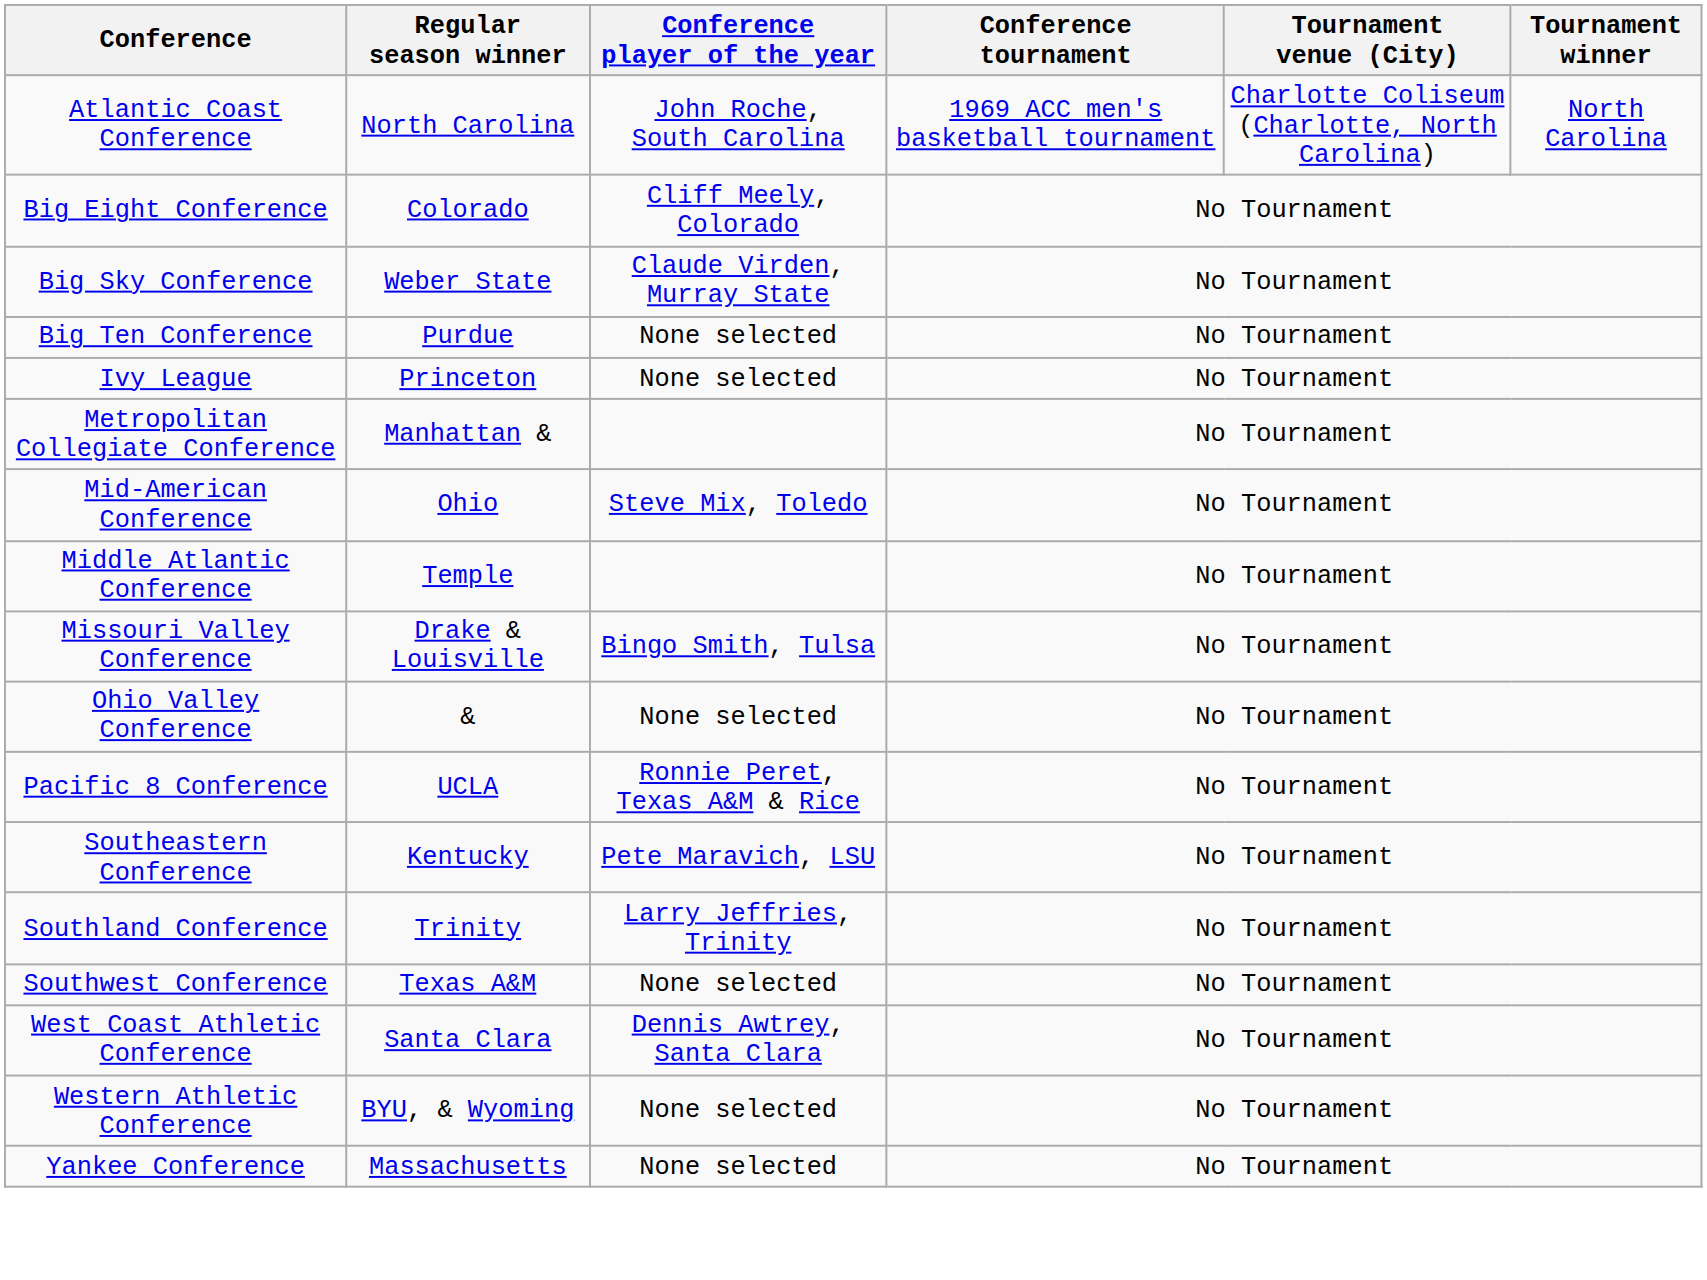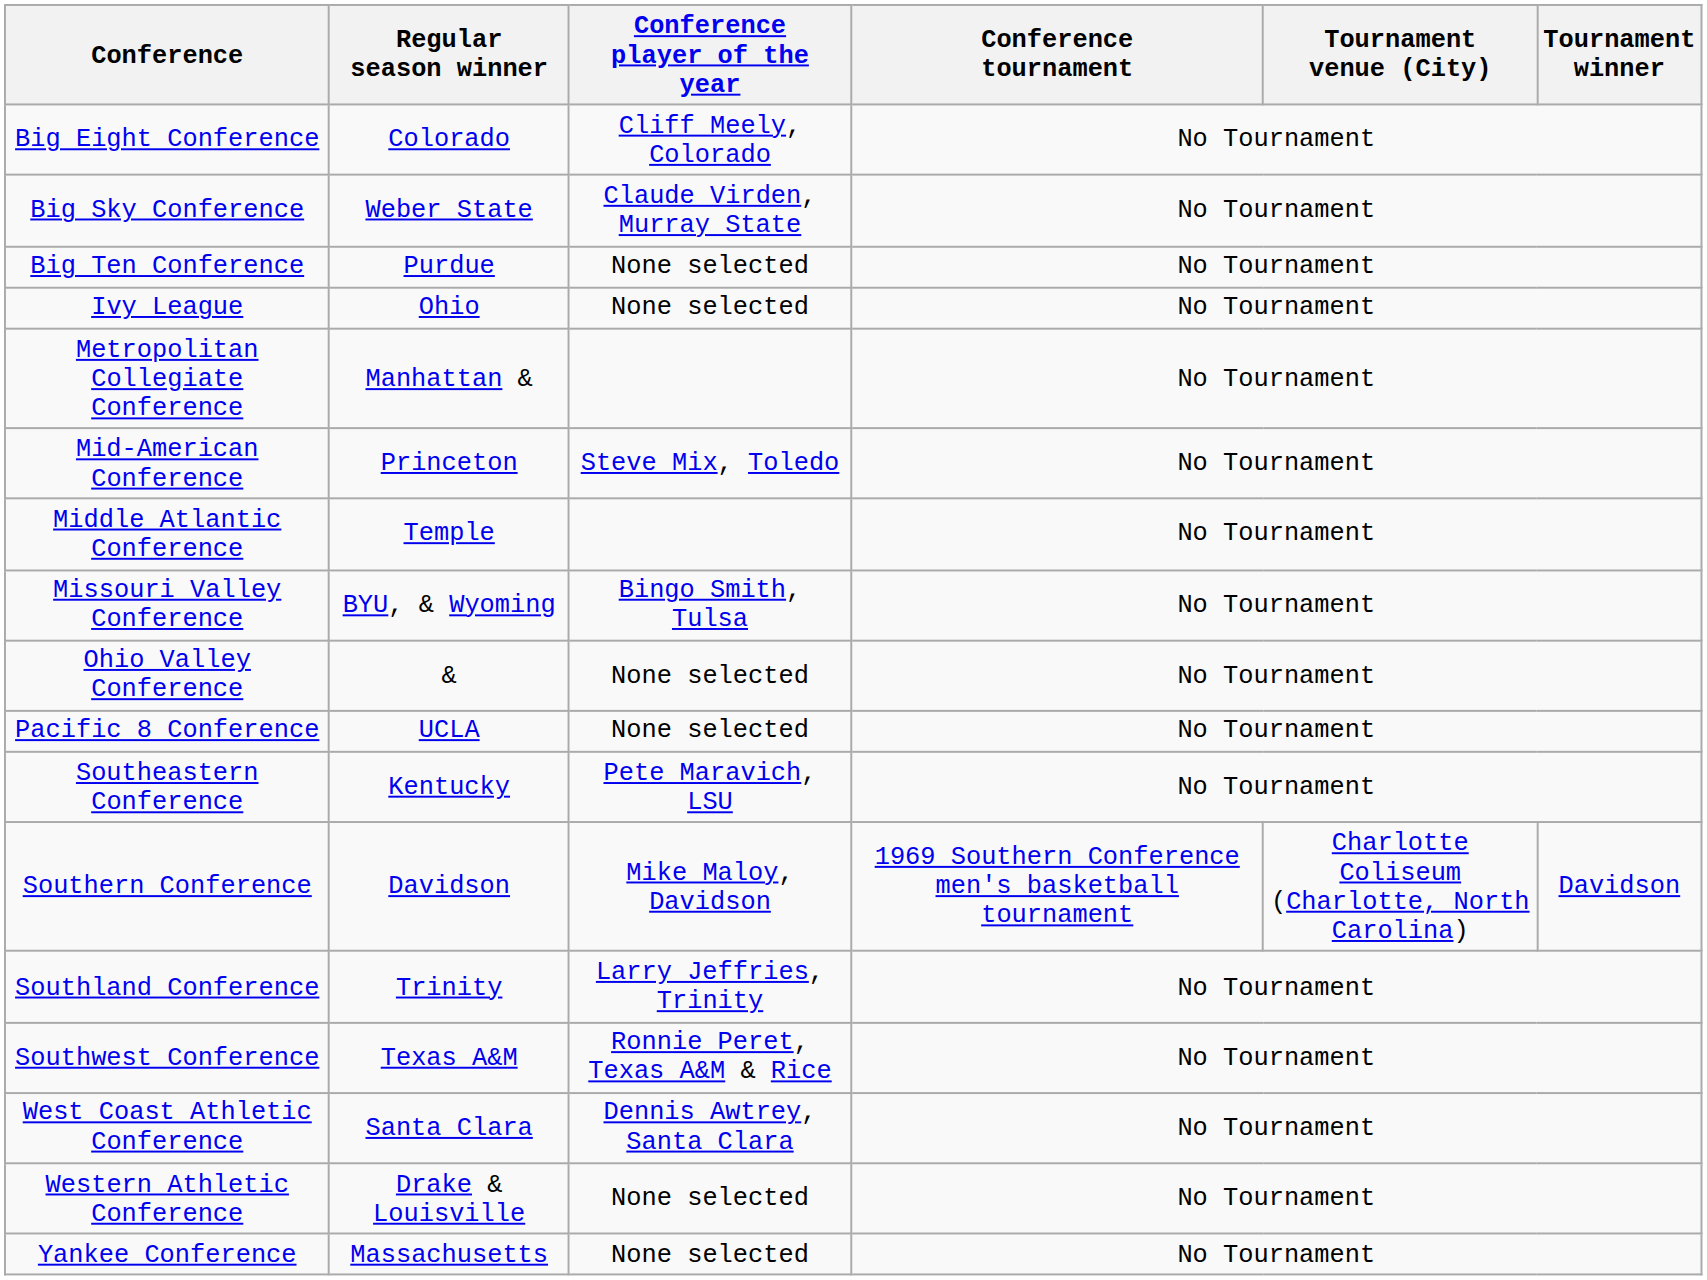 <table class="wikitable" style="text-align:center;">
 <tr>
 <th>Conference</th>
 <th>Regular <br> season winner</th>
 <th><a href='#'>Conference <br> player of the year</a></th>
 <th>Conference <br> tournament</th>
 <th>Tournament <br> venue (City)</th>
 <th>Tournament <br> winner</th>
-</tr>
-<tr>
-<td><a href='#'>Atlantic Coast Conference</a></td>
-<td><a href='#'>North Carolina</a></td>
-<td><a href='#'>John Roche</a>,<br><a href='#'>South Carolina</a></td>
-<td><a href='#'>1969 ACC men's basketball tournament</a></td>
-<td><a href='#'>Charlotte Coliseum</a><br>(<a href='#'>Charlotte, North Carolina</a>)</td>
-<td><a href='#'>North Carolina</a></td>
 </tr>
 <tr>
 <td><a href='#'>Big Eight Conference</a></td>
 <td><a href='#'>Colorado</a></td>
 <td><a href='#'>Cliff Meely</a>, <a href='#'>Colorado</a></td>
 <td colspan=3>No Tournament</td>
 </tr>
 <tr>
 <td><a href='#'>Big Sky Conference</a></td>
 <td><a href='#'>Weber State</a></td>
 <td><a href='#'>Claude Virden</a>, <a href='#'>Murray State</a></td>
 <td colspan=3>No Tournament</td>
 </tr>
 <tr>
 <td><a href='#'>Big Ten Conference</a></td>
 <td><a href='#'>Purdue</a></td>
 <td>None selected</td>
 <td colspan=3>No Tournament</td>
 </tr>
 <tr>
 <td><a href='#'>Ivy League</a></td>
-<td><a href='#'>Princeton</a></td>
+<td><a href='#'>Ohio</a></td>
 <td>None selected</td>
 <td colspan=3>No Tournament</td>
 </tr>
 <tr>
 <td><a href='#'>Metropolitan Collegiate Conference</a></td>
 <td><a href='#'>Manhattan</a> & </td>
 <td></td>
 <td colspan=3>No Tournament</td>
 </tr>
 <tr>
 <td><a href='#'>Mid-American Conference</a></td>
-<td><a href='#'>Ohio</a></td>
+<td><a href='#'>Princeton</a></td>
 <td><a href='#'>Steve Mix</a>, <a href='#'>Toledo</a></td>
 <td colspan=3>No Tournament</td>
 </tr>
 <tr>
 <td><a href='#'>Middle Atlantic Conference</a></td>
 <td><a href='#'>Temple</a></td>
 <td></td>
 <td colspan=3>No Tournament</td>
 </tr>
 <tr>
 <td><a href='#'>Missouri Valley Conference</a></td>
-<td><a href='#'>Drake</a> & <a href='#'>Louisville</a></td>
+<td><a href='#'>BYU</a>,  & <a href='#'>Wyoming</a></td>
 <td><a href='#'>Bingo Smith</a>, <a href='#'>Tulsa</a></td>
 <td colspan=3>No Tournament</td>
 </tr>
 <tr>
 <td><a href='#'>Ohio Valley Conference</a></td>
 <td> & </td>
 <td>None selected</td>
 <td colspan=3>No Tournament</td>
 </tr>
 <tr>
 <td><a href='#'>Pacific 8 Conference</a></td>
 <td><a href='#'>UCLA</a></td>
-<td><a href='#'>Ronnie Peret</a>, <a href='#'>Texas A&M</a> &  <a href='#'>Rice</a></td>
+<td>None selected</td>
 <td colspan=3>No Tournament</td>
 </tr>
 <tr>
 <td><a href='#'>Southeastern Conference</a></td>
 <td><a href='#'>Kentucky</a></td>
 <td><a href='#'>Pete Maravich</a>, <a href='#'>LSU</a></td>
 <td colspan=3>No Tournament</td>
+</tr>
+<tr>
+<td><a href='#'>Southern Conference</a></td>
+<td><a href='#'>Davidson</a></td>
+<td><a href='#'>Mike Maloy</a>, <a href='#'>Davidson</a></td>
+<td><a href='#'>1969 Southern Conference men's basketball tournament</a></td>
+<td><a href='#'>Charlotte Coliseum</a><br>(<a href='#'>Charlotte, North Carolina</a>)</td>
+<td><a href='#'>Davidson</a></td>
 </tr>
 <tr>
 <td><a href='#'>Southland Conference</a></td>
 <td><a href='#'>Trinity</a></td>
 <td><a href='#'>Larry Jeffries</a>, <a href='#'>Trinity</a></td>
 <td colspan=3>No Tournament</td>
 </tr>
 <tr>
 <td><a href='#'>Southwest Conference</a></td>
 <td><a href='#'>Texas A&M</a></td>
-<td>None selected</td>
+<td><a href='#'>Ronnie Peret</a>, <a href='#'>Texas A&M</a> &  <a href='#'>Rice</a></td>
 <td colspan=3>No Tournament</td>
 </tr>
 <tr>
 <td><a href='#'>West Coast Athletic Conference</a></td>
 <td><a href='#'>Santa Clara</a></td>
 <td><a href='#'>Dennis Awtrey</a>, <a href='#'>Santa Clara</a></td>
 <td colspan=3>No Tournament</td>
 </tr>
 <tr>
 <td><a href='#'>Western Athletic Conference</a></td>
-<td><a href='#'>BYU</a>,  & <a href='#'>Wyoming</a></td>
+<td><a href='#'>Drake</a> & <a href='#'>Louisville</a></td>
 <td>None selected</td>
 <td colspan=3>No Tournament</td>
 </tr>
 <tr>
 <td><a href='#'>Yankee Conference</a></td>
 <td><a href='#'>Massachusetts</a></td>
 <td>None selected</td>
 <td colspan=3>No Tournament</td>
 </tr>
 </table>
